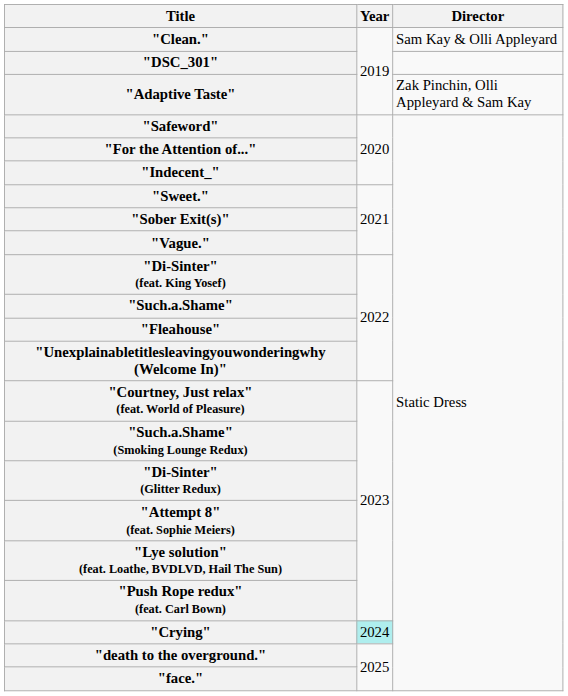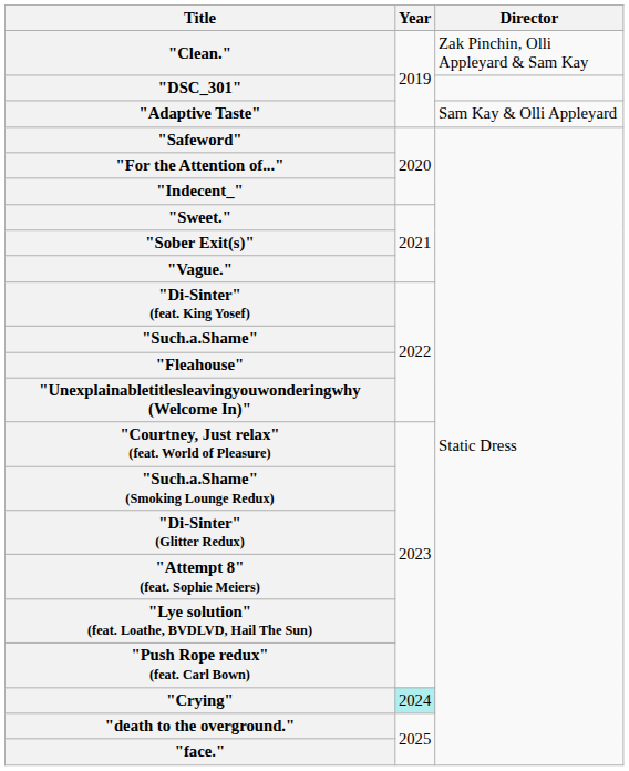 <table class="wikitable plainrowheaders">
 <tr>
 <th>Title</th>
 <th>Year</th>
 <th>Director</th>
 </tr>
 <tr>
 <th scope="row">"Clean."</th>
 <td style="text-align:center;" rowspan="3">2019</td>
-<td>Sam Kay & Olli Appleyard</td>
+<td>Zak Pinchin, Olli Appleyard & Sam Kay</td>
 </tr>
 <tr>
 <th scope="row">"DSC_301"</th>
 <td></td>
 </tr>
 <tr>
 <th scope="row">"Adaptive Taste"</th>
-<td>Zak Pinchin, Olli Appleyard & Sam Kay</td>
+<td>Sam Kay & Olli Appleyard</td>
 </tr>
 <tr>
 <th scope="row">"Safeword"</th>
 <td rowspan="3">2020</td>
 <td rowspan="19">Static Dress</td>
 </tr>
 <tr>
 <th scope="row">"For the Attention of..."</th>
 </tr>
 <tr>
 <th scope="row">"Indecent_"</th>
 </tr>
 <tr>
 <th scope="row">"Sweet."</th>
 <td rowspan="3">2021</td>
 </tr>
 <tr>
 <th scope="row">"Sober Exit(s)"</th>
 </tr>
 <tr>
 <th scope="row">"Vague."</th>
 </tr>
 <tr>
 <th scope="row">"Di-Sinter"<br><small>(feat. King Yosef)</small></th>
 <td rowspan="4">2022</td>
 </tr>
 <tr>
 <th scope="row">"Such.a.Shame"</th>
 </tr>
 <tr>
 <th scope="row">"Fleahouse"</th>
 </tr>
 <tr>
 <th scope="row">"Unexplainabletitlesleavingyouwonderingwhy (Welcome In)"</th>
 </tr>
 <tr>
 <th scope="row">"Courtney, Just relax"<br><small>(feat. World of Pleasure)</small></th>
 <td rowspan="6">2023</td>
 </tr>
 <tr>
 <th scope="row">"Such.a.Shame"<br><small>(Smoking Lounge Redux)</small></th>
 </tr>
 <tr>
 <th scope="row">"Di-Sinter"<br><small>(Glitter Redux)</small></th>
 </tr>
 <tr>
 <th scope="row">"Attempt 8"<br><small>(feat. Sophie Meiers)</small></th>
 </tr>
 <tr>
 <th scope="row">"Lye solution"<br><small>(feat. Loathe, BVDLVD, Hail The Sun)</small></th>
 </tr>
 <tr>
 <th scope="row">"Push Rope redux"<br><small>(feat. Carl Bown)</small></th>
 </tr>
 <tr>
 <th scope="row">"Crying"</th>
 <td style="background: paleturquoise;">2024</td>
 </tr>
 <tr>
 <th scope="row">"death to the overground."</th>
 <td rowspan="2">2025</td>
 </tr>
 <tr>
 <th>"face."</th>
 </tr>
 </table>
